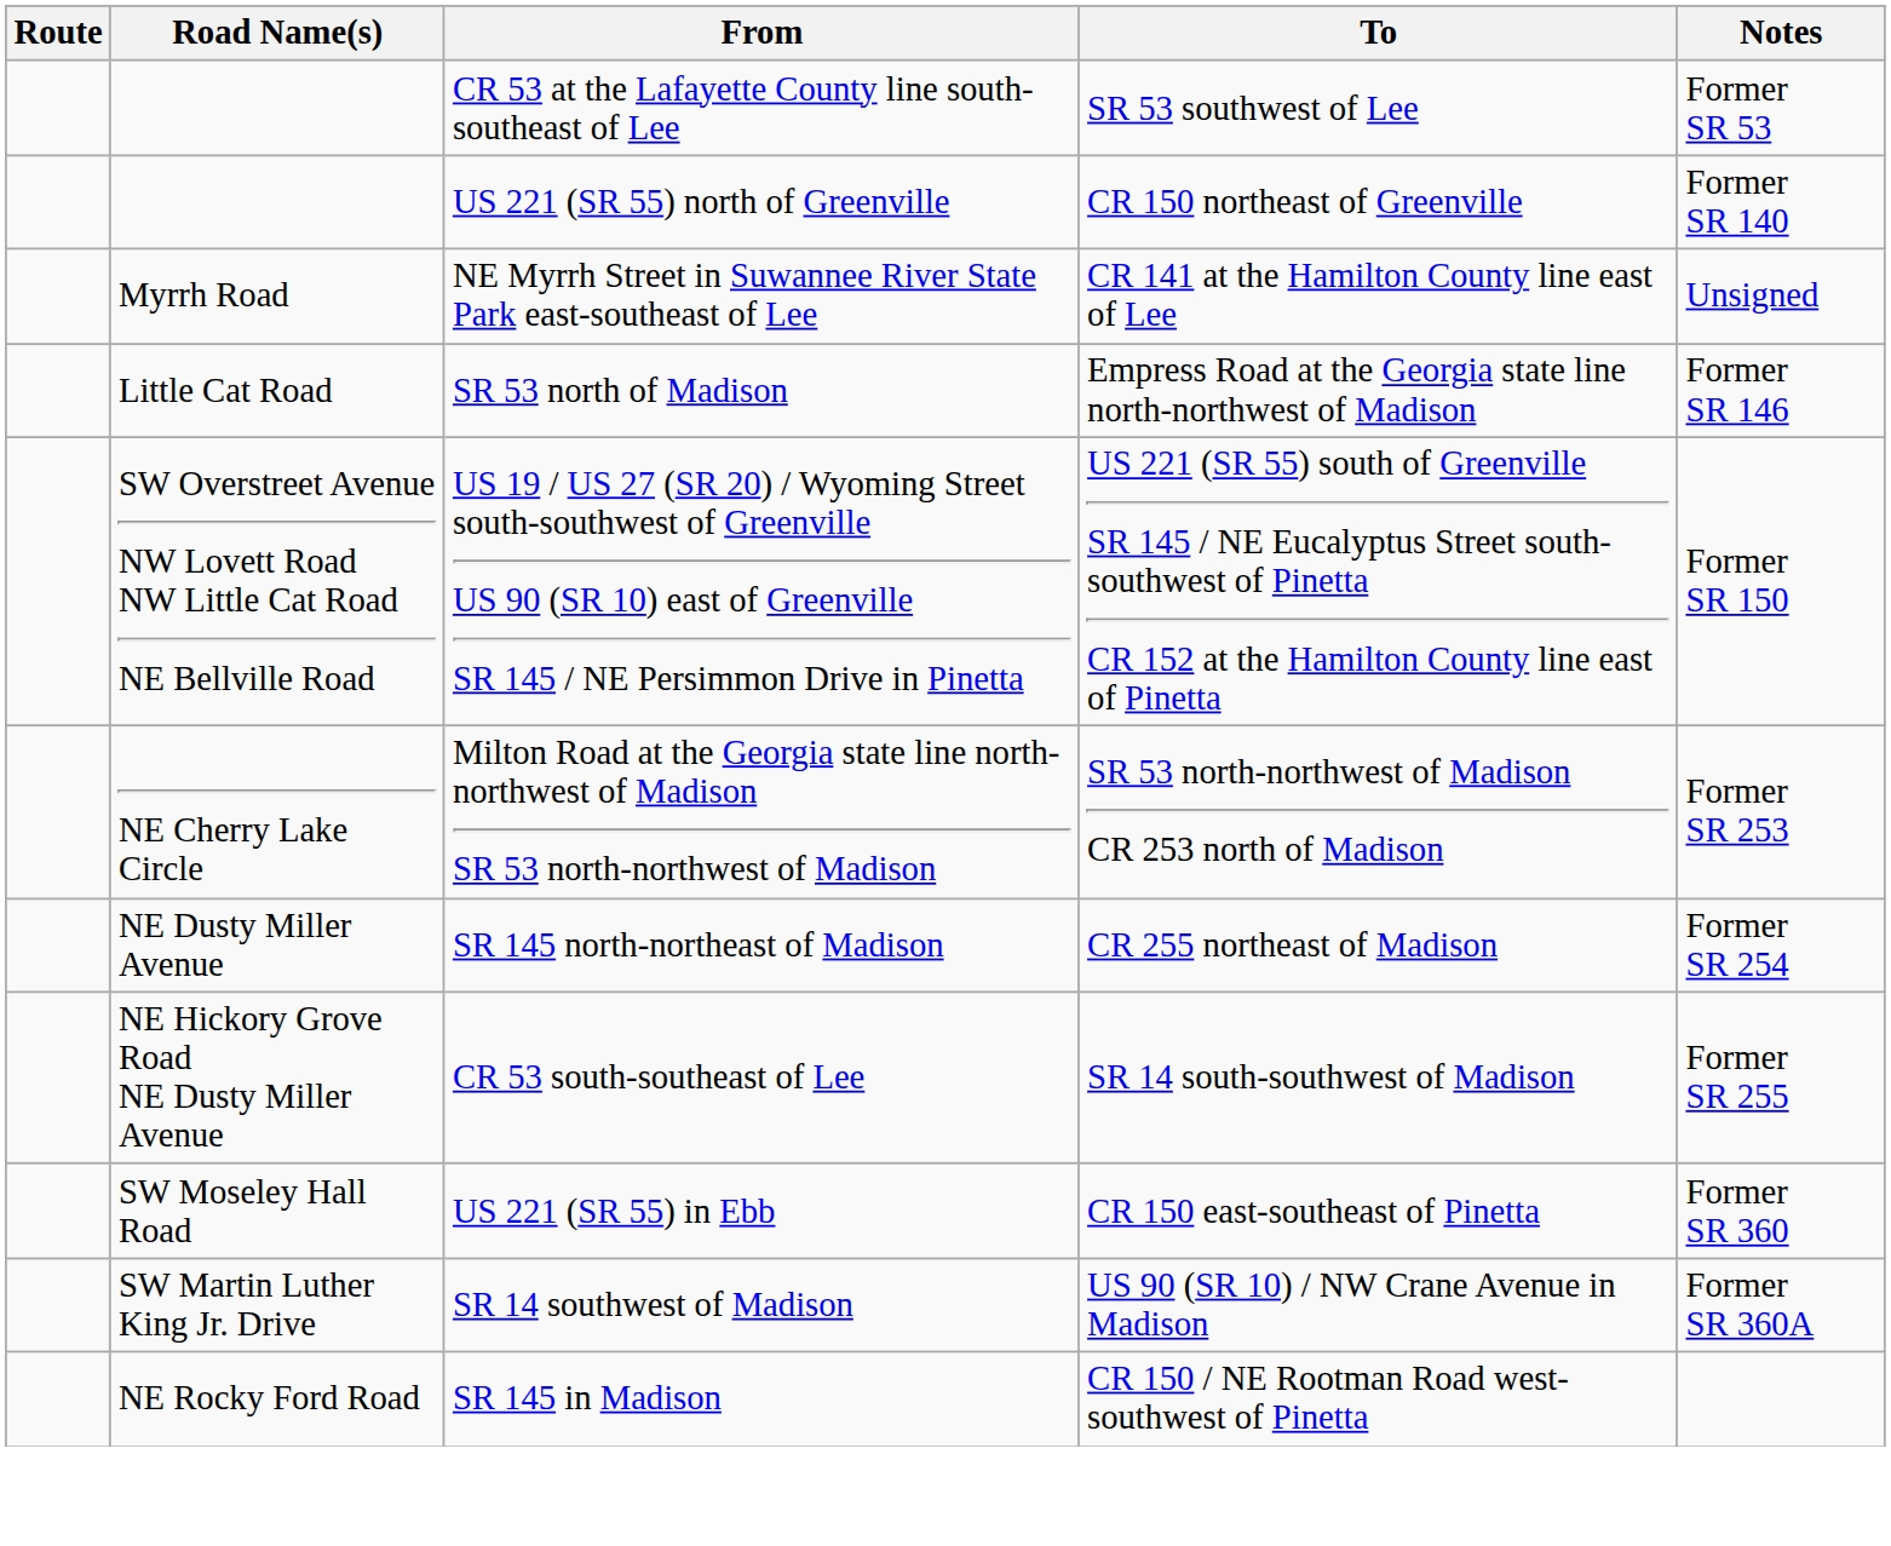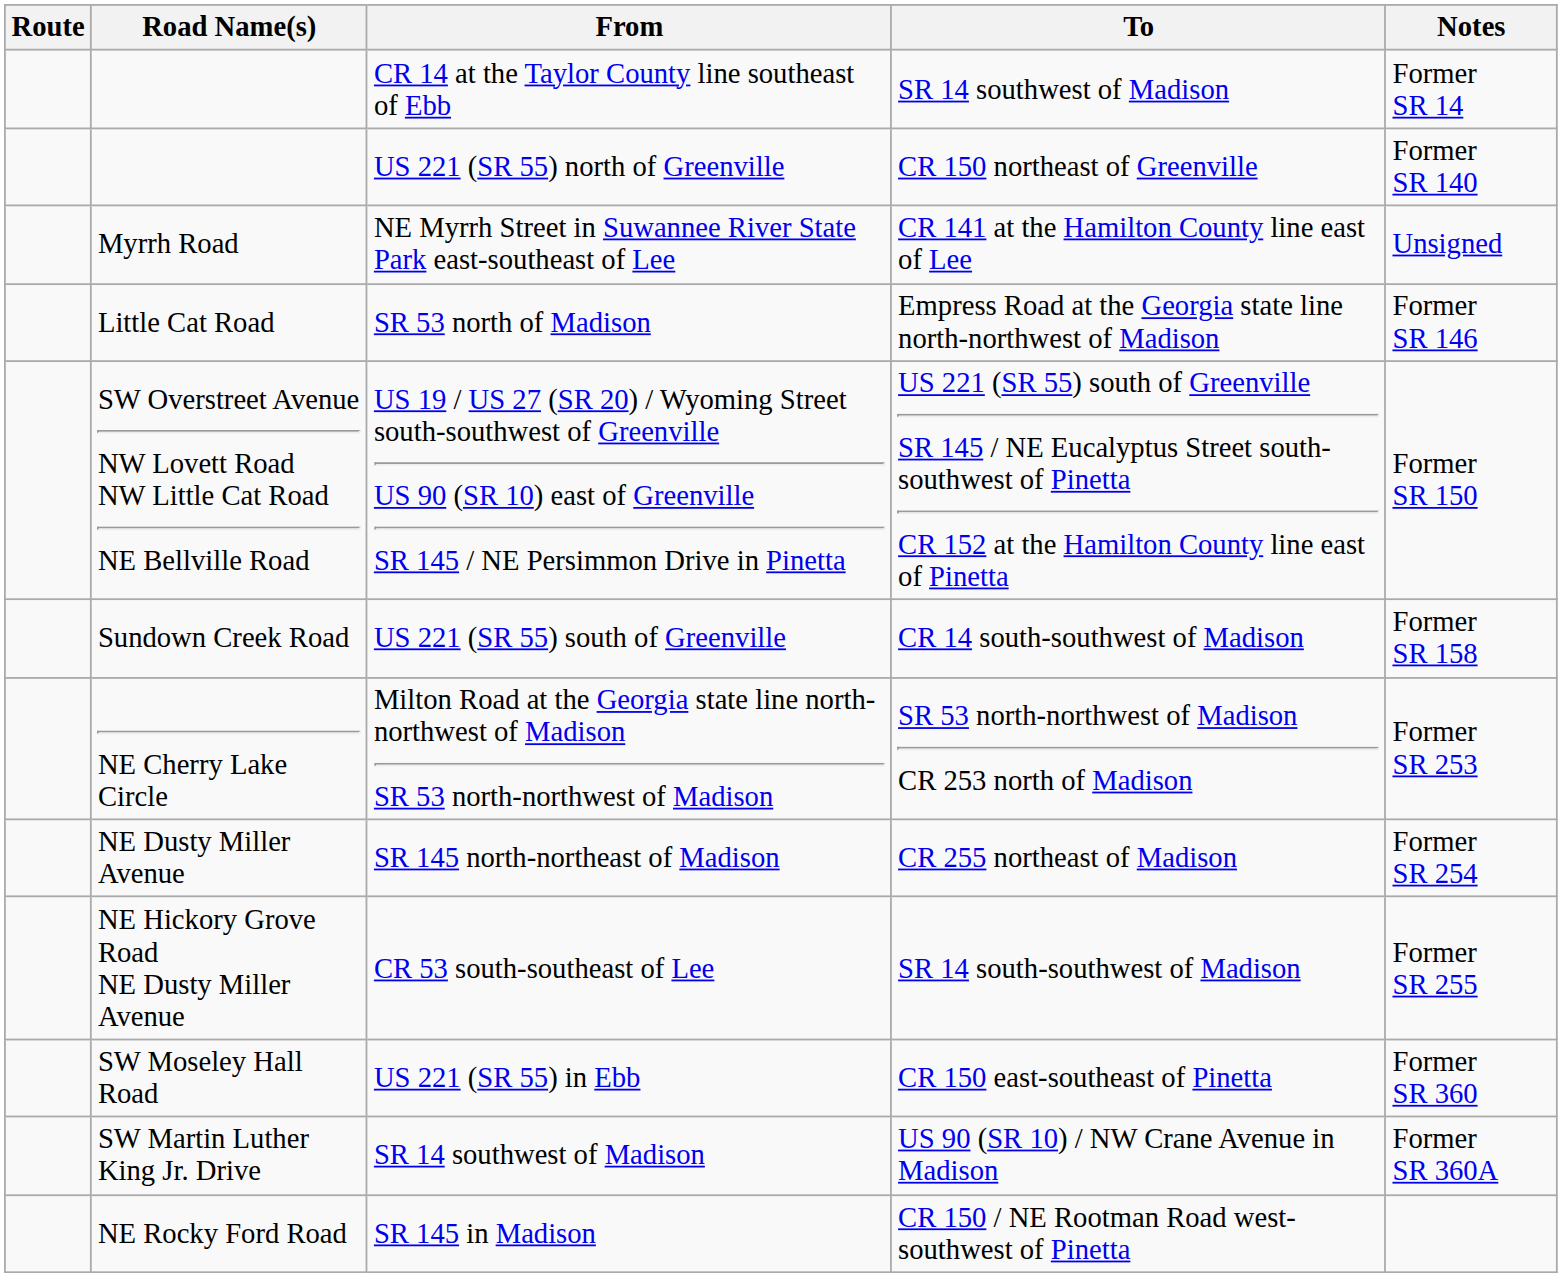 <table class="wikitable">
 <tr>
 <th>Route</th>
 <th>Road Name(s)</th>
 <th>From</th>
 <th>To</th>
 <th>Notes</th>
 </tr>
 <tr>
 <td></td>
 <td></td>
-<td><a href='#'>CR 53</a> at the <a href='#'>Lafayette County</a> line south-southeast of <a href='#'>Lee</a></td>
-<td><a href='#'>SR 53</a> southwest of <a href='#'>Lee</a></td>
-<td>Former <a href='#'>SR 53</a></td>
+<td><a href='#'>CR 14</a> at the <a href='#'>Taylor County</a> line southeast of <a href='#'>Ebb</a></td>
+<td><a href='#'>SR 14</a> southwest of <a href='#'>Madison</a></td>
+<td>Former <a href='#'>SR 14</a></td>
 </tr>
 <tr>
 <td></td>
 <td></td>
 <td><a href='#'>US 221</a> (<a href='#'>SR 55</a>) north of <a href='#'>Greenville</a></td>
 <td><a href='#'>CR 150</a> northeast of <a href='#'>Greenville</a></td>
 <td>Former <a href='#'>SR 140</a></td>
 </tr>
 <tr>
 <td></td>
 <td>Myrrh Road</td>
 <td>NE Myrrh Street in <a href='#'>Suwannee River State Park</a> east-southeast of <a href='#'>Lee</a></td>
 <td><a href='#'>CR 141</a> at the <a href='#'>Hamilton County</a> line east of <a href='#'>Lee</a></td>
 <td><a href='#'>Unsigned</a></td>
 </tr>
 <tr>
 <td></td>
 <td>Little Cat Road</td>
 <td><a href='#'>SR 53</a> north of <a href='#'>Madison</a></td>
 <td>Empress Road at the <a href='#'>Georgia</a> state line north-northwest of <a href='#'>Madison</a></td>
 <td>Former <a href='#'>SR 146</a></td>
 </tr>
 <tr>
 <td></td>
 <td>SW Overstreet Avenue<hr>NW Lovett Road<br>NW Little Cat Road<hr>NE Bellville Road</td>
 <td><a href='#'>US 19</a> / <a href='#'>US 27</a> (<a href='#'>SR 20</a>) / Wyoming Street south-southwest of <a href='#'>Greenville</a><hr><a href='#'>US 90</a> (<a href='#'>SR 10</a>) east of <a href='#'>Greenville</a><hr><a href='#'>SR 145</a> / NE Persimmon Drive in <a href='#'>Pinetta</a></td>
 <td><a href='#'>US 221</a> (<a href='#'>SR 55</a>) south of <a href='#'>Greenville</a><hr><a href='#'>SR 145</a> / NE Eucalyptus Street south-southwest of <a href='#'>Pinetta</a><hr><a href='#'>CR 152</a> at the <a href='#'>Hamilton County</a> line east of <a href='#'>Pinetta</a></td>
 <td>Former <a href='#'>SR 150</a></td>
+</tr>
+<tr>
+<td></td>
+<td>Sundown Creek Road</td>
+<td><a href='#'>US 221</a> (<a href='#'>SR 55</a>) south of <a href='#'>Greenville</a></td>
+<td><a href='#'>CR 14</a> south-southwest of <a href='#'>Madison</a></td>
+<td>Former <a href='#'>SR 158</a></td>
 </tr>
 <tr>
 <td></td>
 <td><br><hr>NE Cherry Lake Circle</td>
 <td>Milton Road at the <a href='#'>Georgia</a> state line north-northwest of <a href='#'>Madison</a><hr><a href='#'>SR 53</a> north-northwest of <a href='#'>Madison</a></td>
 <td><a href='#'>SR 53</a> north-northwest of <a href='#'>Madison</a><hr>CR 253 north of <a href='#'>Madison</a></td>
 <td>Former <a href='#'>SR 253</a></td>
 </tr>
 <tr>
 <td></td>
 <td>NE Dusty Miller Avenue</td>
 <td><a href='#'>SR 145</a> north-northeast of <a href='#'>Madison</a></td>
 <td><a href='#'>CR 255</a> northeast of <a href='#'>Madison</a></td>
 <td>Former <a href='#'>SR 254</a></td>
 </tr>
 <tr>
 <td></td>
 <td>NE Hickory Grove Road<br>NE Dusty Miller Avenue</td>
 <td><a href='#'>CR 53</a> south-southeast of <a href='#'>Lee</a></td>
 <td><a href='#'>SR 14</a> south-southwest of <a href='#'>Madison</a></td>
 <td>Former <a href='#'>SR 255</a></td>
 </tr>
 <tr>
 <td></td>
 <td>SW Moseley Hall Road</td>
 <td><a href='#'>US 221</a> (<a href='#'>SR 55</a>) in <a href='#'>Ebb</a></td>
 <td><a href='#'>CR 150</a> east-southeast of <a href='#'>Pinetta</a></td>
 <td>Former <a href='#'>SR 360</a></td>
 </tr>
 <tr>
 <td></td>
 <td>SW Martin Luther King Jr. Drive</td>
 <td><a href='#'>SR 14</a> southwest of <a href='#'>Madison</a></td>
 <td><a href='#'>US 90</a> (<a href='#'>SR 10</a>) / NW Crane Avenue in <a href='#'>Madison</a></td>
 <td>Former <a href='#'>SR 360A</a></td>
 </tr>
 <tr>
 <td></td>
 <td>NE Rocky Ford Road</td>
 <td><a href='#'>SR 145</a> in <a href='#'>Madison</a></td>
 <td><a href='#'>CR 150</a> / NE Rootman Road west-southwest of <a href='#'>Pinetta</a></td>
 <td></td>
 </tr>
 </table>
